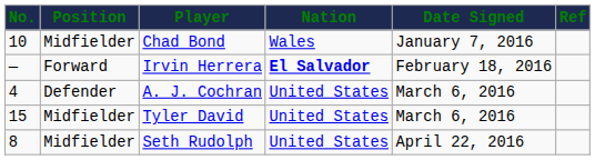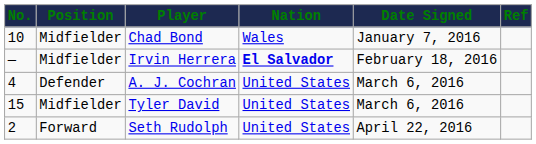 <table class="wikitable" style="text-align:left">
 <tr>
 <th style="background:#1D2951;color:green">No.</th>
 <th style="background:#1D2951;color:green">Position</th>
 <th style="background:#1D2951;color:green">Player</th>
 <th style="background:#1D2951;color:green">Nation</th>
 <th style="background:#1D2951;color:green">Date Signed</th>
 <th style="background:#1D2951;color:green">Ref</th>
 </tr>
 <tr>
 <td>10</td>
 <td>Midfielder</td>
 <td><a href='#'>Chad Bond</a></td>
 <td> <a href='#'>Wales</a></td>
 <td>January 7, 2016</td>
 <td></td>
 </tr>
 <tr>
 <td>—</td>
-<td>Forward</td>
+<td>Midfielder</td>
 <td><a href='#'>Irvin Herrera</a></td>
 <td><strong> <a href='#'>El Salvador</a></strong></td>
 <td>February 18, 2016</td>
 <td></td>
 </tr>
 <tr>
 <td>4</td>
 <td>Defender</td>
 <td><a href='#'>A. J. Cochran</a></td>
 <td> <a href='#'>United States</a></td>
 <td>March 6, 2016</td>
 <td></td>
 </tr>
 <tr>
 <td>15</td>
 <td>Midfielder</td>
 <td><a href='#'>Tyler David</a></td>
 <td> <a href='#'>United States</a></td>
 <td>March 6, 2016</td>
 <td></td>
 </tr>
 <tr>
-<td>8</td>
-<td>Midfielder</td>
+<td>2</td>
+<td>Forward</td>
 <td><a href='#'>Seth Rudolph</a></td>
 <td> <a href='#'>United States</a></td>
 <td>April 22, 2016</td>
 <td></td>
 </tr>
 </table>
